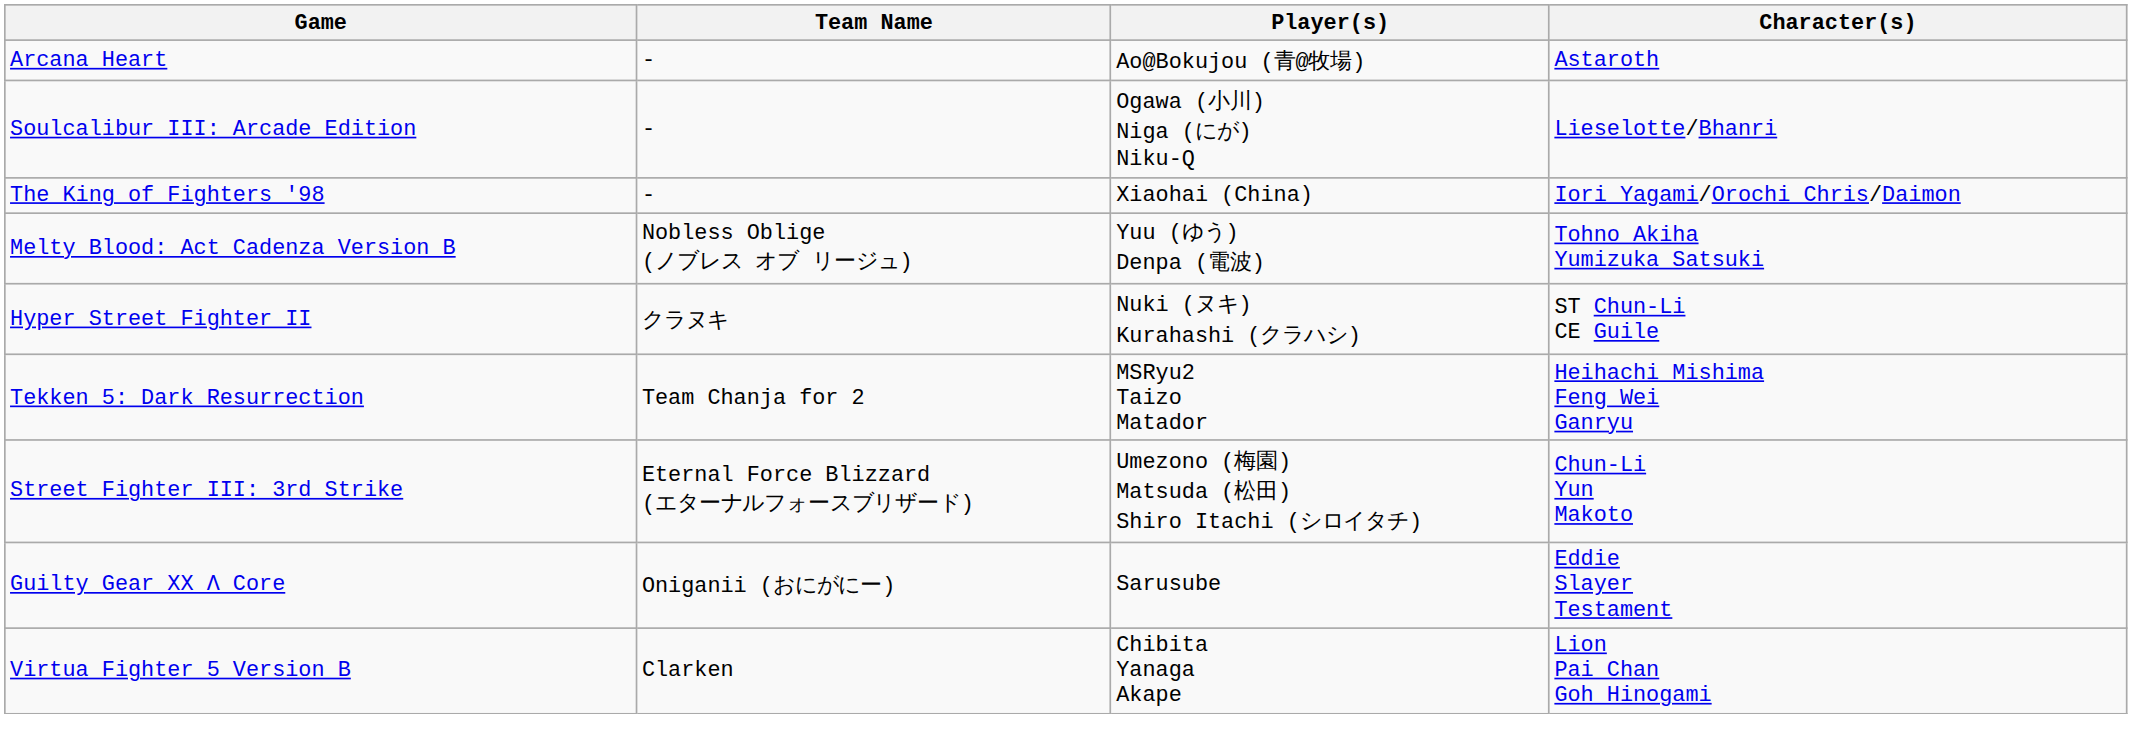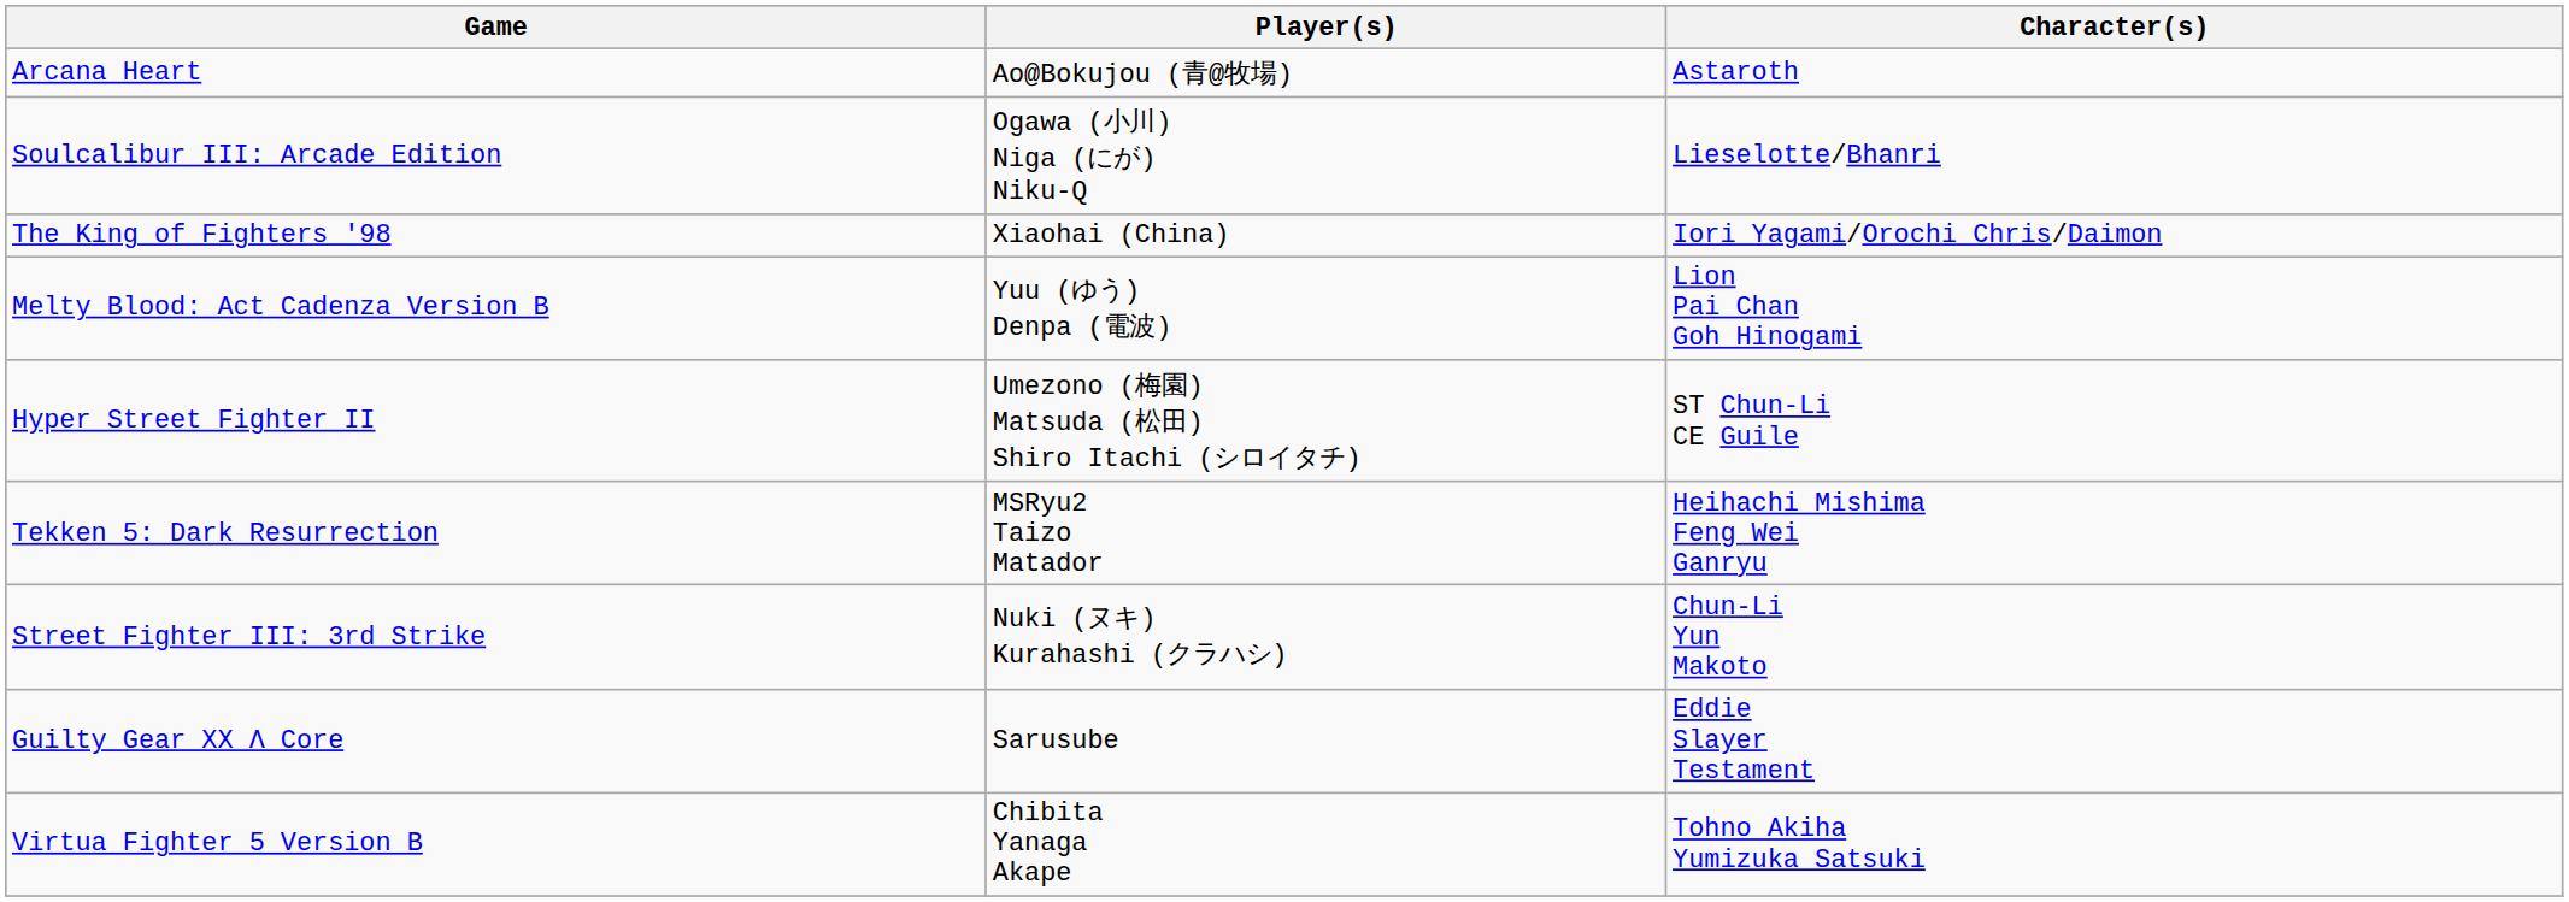 <table class="wikitable" width=100%>
 <tr>
 <th>Game</th>
-<th>Team Name</th>
 <th>Player(s)</th>
 <th>Character(s)</th>
 </tr>
 <tr>
 <td><a href='#'>Arcana Heart</a></td>
-<td>-</td>
 <td>Ao@Bokujou (青@牧場)</td>
 <td><a href='#'>Astaroth</a></td>
 </tr>
 <tr>
 <td><a href='#'>Soulcalibur III: Arcade Edition</a></td>
-<td>-</td>
 <td>Ogawa (小川)<br>Niga (にが)<br>Niku-Q</td>
 <td><a href='#'>Lieselotte</a>/<a href='#'>Bhanri</a></td>
 </tr>
 <tr>
 <td><a href='#'>The King of Fighters '98</a></td>
-<td>-</td>
 <td>Xiaohai (China)</td>
 <td><a href='#'>Iori Yagami</a>/<a href='#'>Orochi Chris</a>/<a href='#'>Daimon</a></td>
 </tr>
 <tr>
 <td><a href='#'>Melty Blood: Act Cadenza Version B</a></td>
-<td>Nobless Oblige<br>(ノブレス オブ リージュ)</td>
 <td>Yuu (ゆう)<br>Denpa (電波)</td>
-<td><a href='#'>Tohno Akiha</a><br><a href='#'>Yumizuka Satsuki</a></td>
+<td><a href='#'>Lion</a><br><a href='#'>Pai Chan</a><br><a href='#'>Goh Hinogami</a></td>
 </tr>
 <tr>
 <td><a href='#'>Hyper Street Fighter II</a></td>
-<td>クラヌキ</td>
-<td>Nuki (ヌキ)<br>Kurahashi (クラハシ)</td>
+<td>Umezono (梅園)<br>Matsuda (松田)<br>Shiro Itachi (シロイタチ)</td>
 <td>ST <a href='#'>Chun-Li</a><br>CE <a href='#'>Guile</a></td>
 </tr>
 <tr>
 <td><a href='#'>Tekken 5: Dark Resurrection</a></td>
-<td>Team Chanja for 2</td>
 <td>MSRyu2<br>Taizo<br>Matador</td>
 <td><a href='#'>Heihachi Mishima</a><br><a href='#'>Feng Wei</a><br><a href='#'>Ganryu</a></td>
 </tr>
 <tr>
 <td><a href='#'>Street Fighter III: 3rd Strike</a></td>
-<td>Eternal Force Blizzard<br>(エターナルフォースブリザード)</td>
-<td>Umezono (梅園)<br>Matsuda (松田)<br>Shiro Itachi (シロイタチ)</td>
+<td>Nuki (ヌキ)<br>Kurahashi (クラハシ)</td>
 <td><a href='#'>Chun-Li</a><br><a href='#'>Yun</a><br><a href='#'>Makoto</a></td>
 </tr>
 <tr>
 <td><a href='#'>Guilty Gear XX Λ Core</a></td>
-<td>Oniganii (おにがにー)</td>
 <td>Sarusube</td>
 <td><a href='#'>Eddie</a><br><a href='#'>Slayer</a><br><a href='#'>Testament</a></td>
 </tr>
 <tr>
 <td><a href='#'>Virtua Fighter 5 Version B</a></td>
-<td>Clarken</td>
 <td>Chibita<br>Yanaga<br>Akape</td>
-<td><a href='#'>Lion</a><br><a href='#'>Pai Chan</a><br><a href='#'>Goh Hinogami</a></td>
+<td><a href='#'>Tohno Akiha</a><br><a href='#'>Yumizuka Satsuki</a></td>
 </tr>
 </table>
